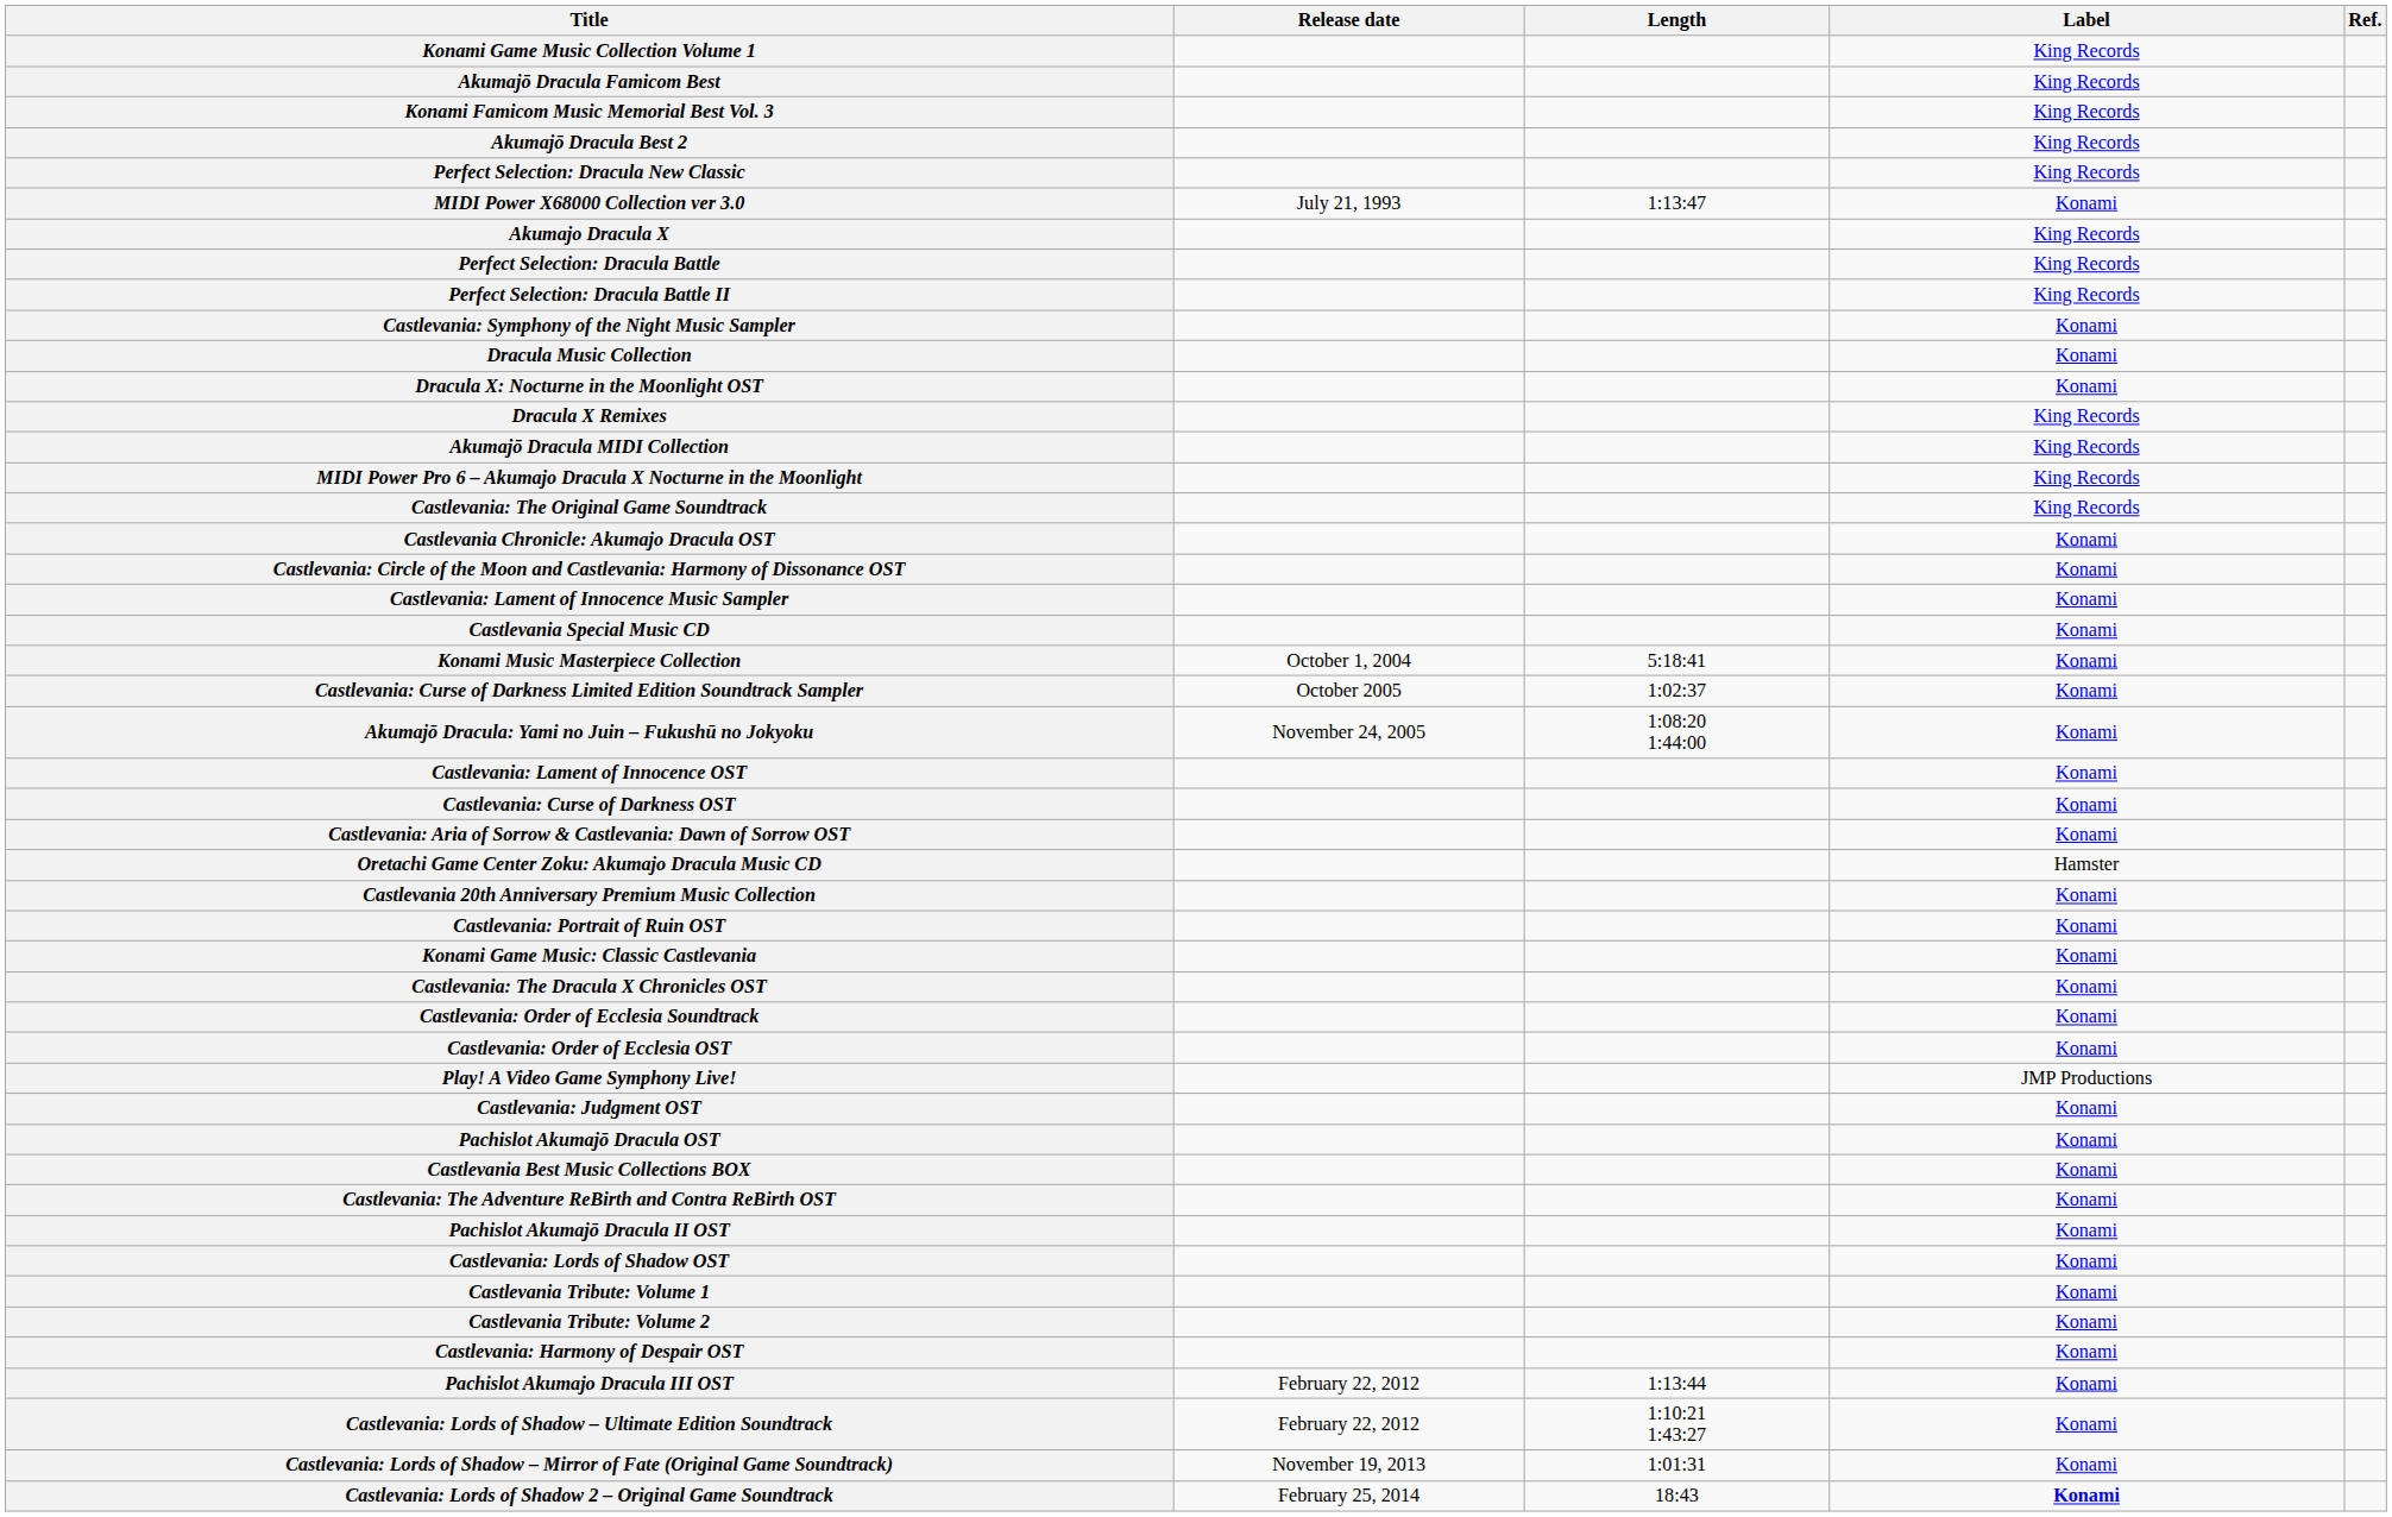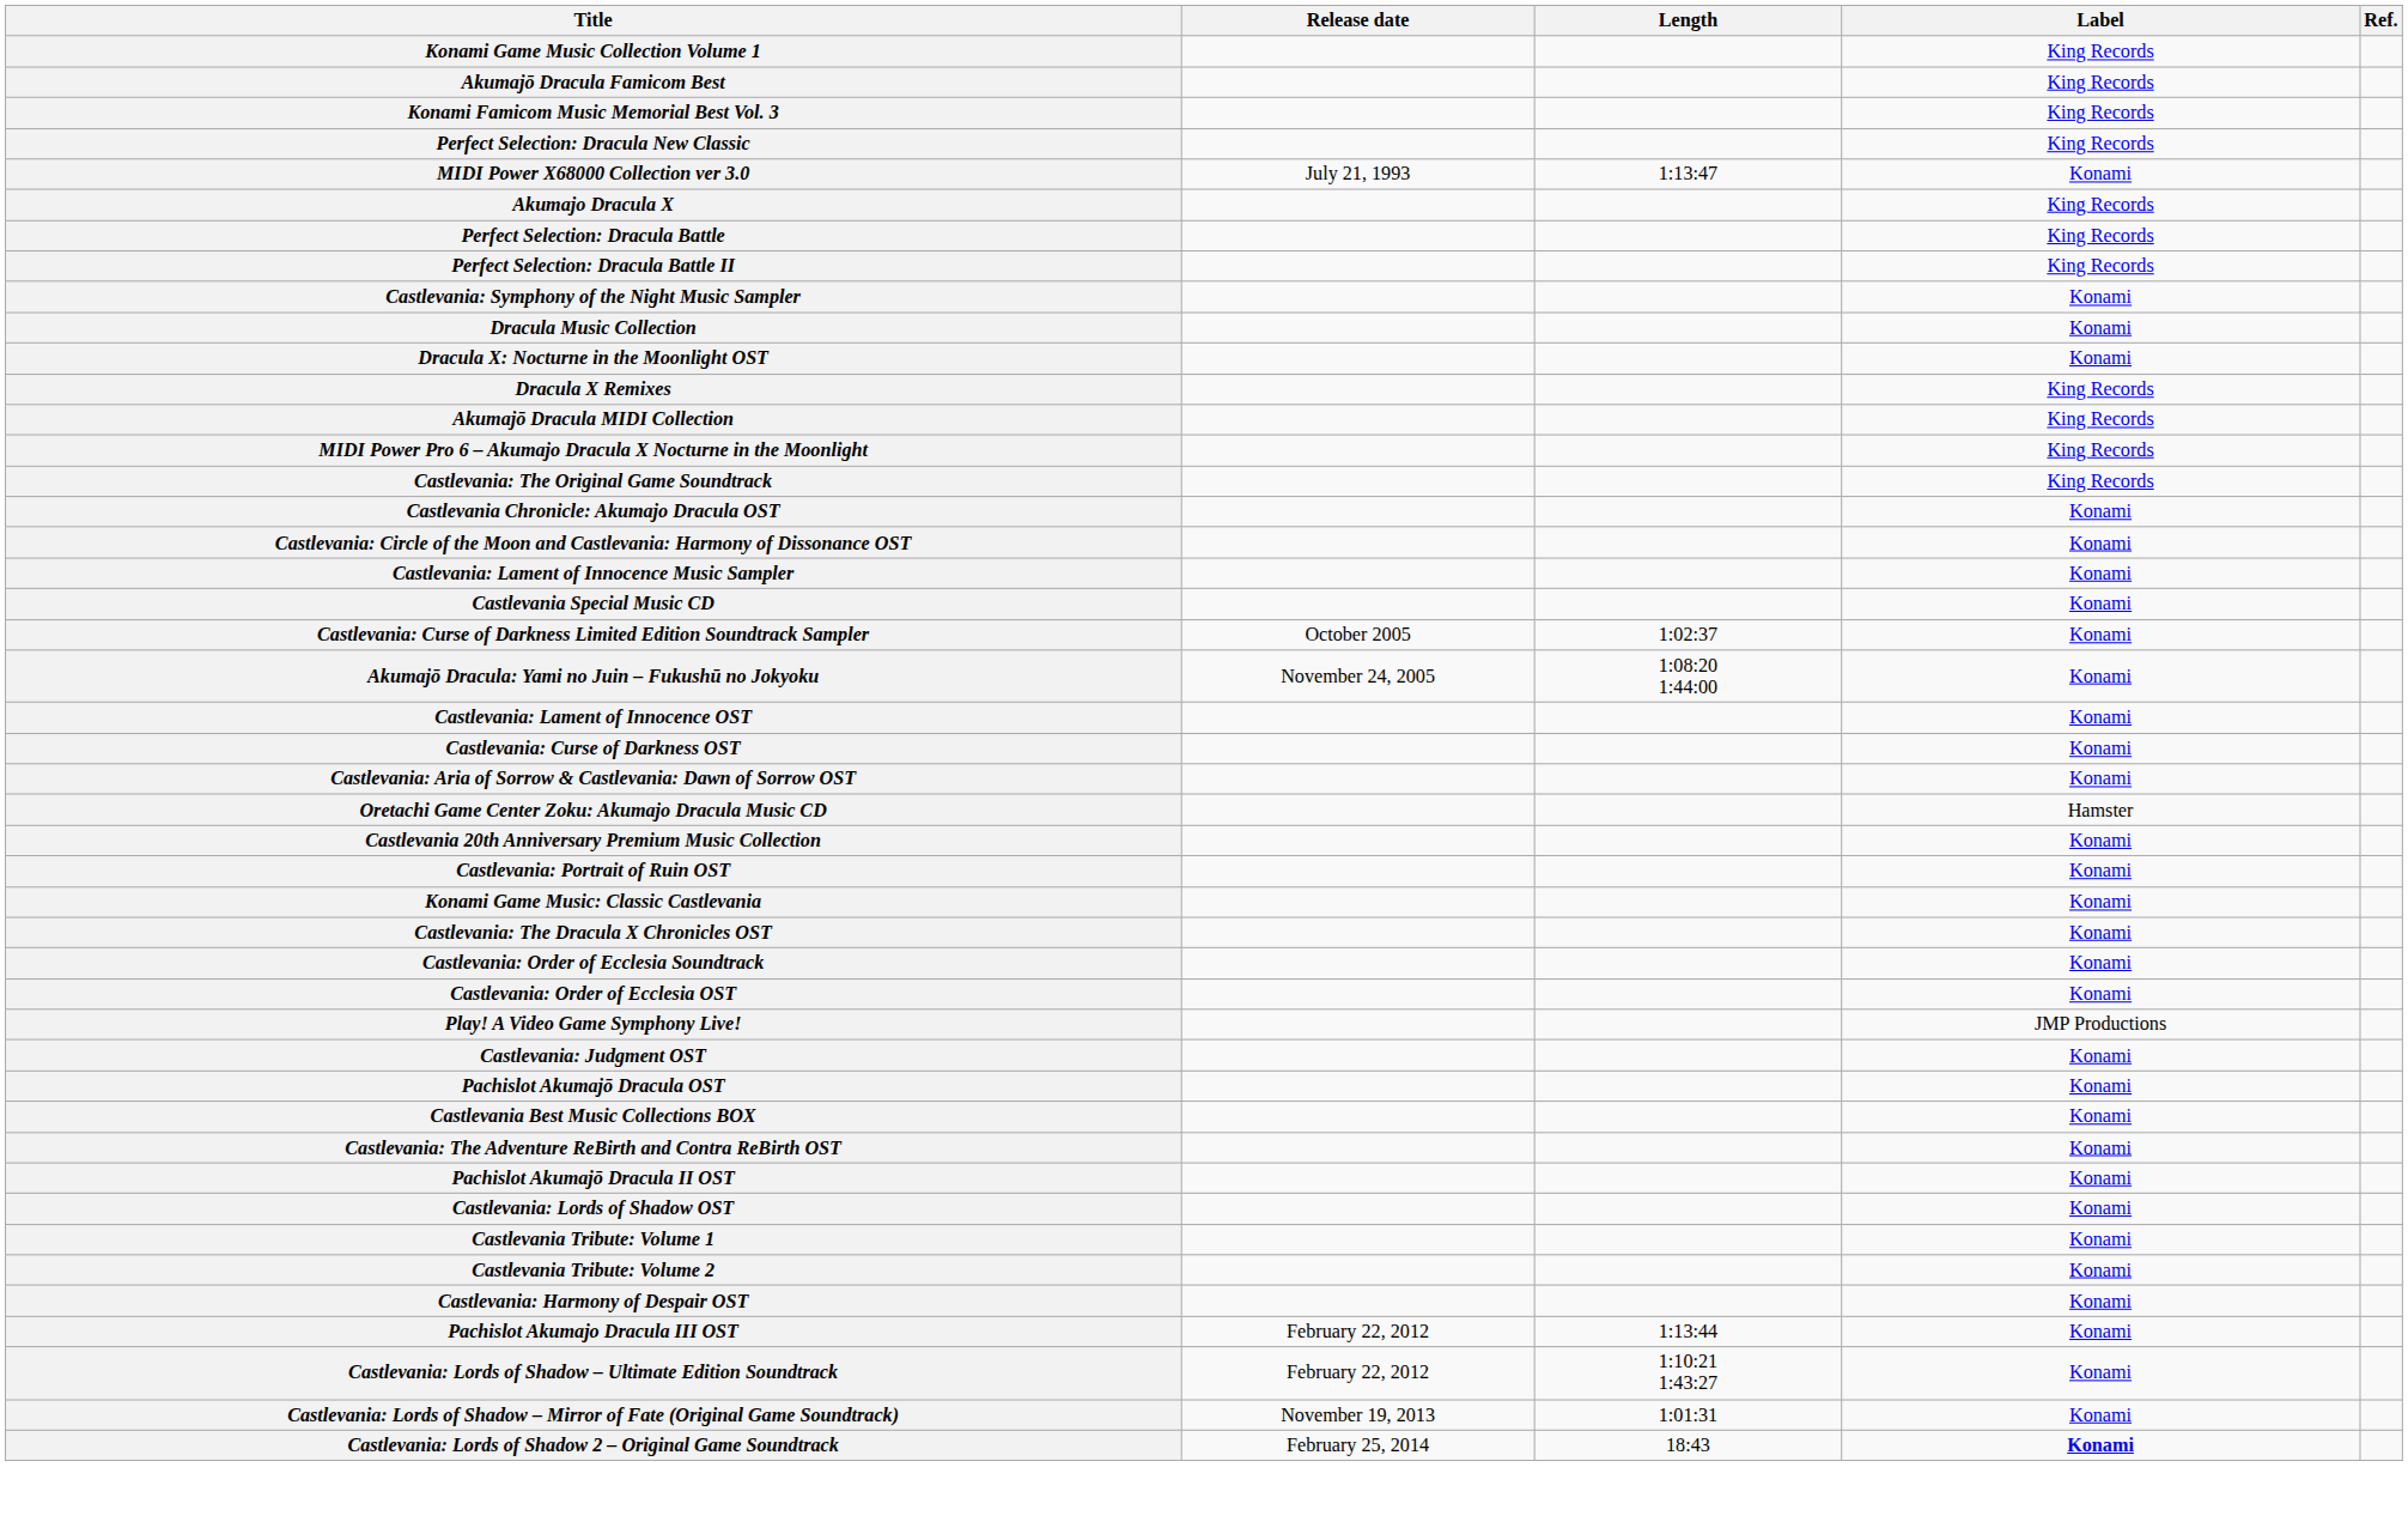 <table class="wikitable sortable plainrowheaders" style="width: 100%;">
 <tr>
 <th style="width:50%;" scope="col">Title</th>
 <th style="width:15%;" scope="col">Release date</th>
 <th style="width:13%;" scope="col" data-sort- type="number">Length</th>
 <th style="width:30%;" scope="col">Label</th>
 <th style="width:2%;" scope="col" class="unsortable">Ref.</th>
 </tr>
 <tr style="text-align: center;">
 <th scope="row" style="text-align:center;"><em>Konami Game Music Collection Volume 1</em></th>
 <td></td>
 <td></td>
 <td><a href='#'>King Records</a></td>
 <td></td>
 </tr>
 <tr style="text-align: center;">
 <th scope="row" style="text-align:center;"><em>Akumajō Dracula Famicom Best</em></th>
 <td></td>
 <td></td>
 <td><a href='#'>King Records</a></td>
 <td></td>
 </tr>
 <tr style="text-align: center;">
 <th scope="row" style="text-align:center;"><em>Konami Famicom Music Memorial Best Vol. 3</em></th>
-<td></td>
-<td></td>
-<td><a href='#'>King Records</a></td>
-<td></td>
-</tr>
-<tr style="text-align: center;">
-<th scope="row" style="text-align:center;"><em>Akumajō Dracula Best 2</em></th>
 <td></td>
 <td></td>
 <td><a href='#'>King Records</a></td>
 <td></td>
 </tr>
 <tr style="text-align: center;">
 <th scope="row" style="text-align:center;"><em>Perfect Selection: Dracula New Classic</em></th>
 <td></td>
 <td></td>
 <td><a href='#'>King Records</a></td>
 <td></td>
 </tr>
 <tr style="text-align: center;">
 <th scope="row" style="text-align:center;"><em>MIDI Power X68000 Collection ver 3.0</em></th>
 <td>July 21, 1993</td>
 <td>1:13:47</td>
 <td><a href='#'>Konami</a></td>
 <td></td>
 </tr>
 <tr style="text-align: center;">
 <th scope="row" style="text-align:center;"><em>Akumajo Dracula X</em></th>
 <td></td>
 <td></td>
 <td><a href='#'>King Records</a></td>
 <td></td>
 </tr>
 <tr style="text-align: center;">
 <th scope="row" style="text-align:center;"><em>Perfect Selection: Dracula Battle</em></th>
 <td></td>
 <td></td>
 <td><a href='#'>King Records</a></td>
 <td></td>
 </tr>
 <tr style="text-align: center;">
 <th scope="row" style="text-align:center;"><em>Perfect Selection: Dracula Battle II</em></th>
 <td></td>
 <td></td>
 <td><a href='#'>King Records</a></td>
 <td></td>
 </tr>
 <tr style="text-align: center;">
 <th scope="row" style="text-align:center;"><em>Castlevania: Symphony of the Night Music Sampler</em></th>
 <td></td>
 <td></td>
 <td><a href='#'>Konami</a></td>
 <td></td>
 </tr>
 <tr style="text-align: center;">
 <th scope="row" style="text-align:center;"><em>Dracula Music Collection</em></th>
 <td></td>
 <td></td>
 <td><a href='#'>Konami</a></td>
 <td></td>
 </tr>
 <tr style="text-align: center;">
 <th scope="row" style="text-align:center;"><em>Dracula X: Nocturne in the Moonlight OST</em></th>
 <td></td>
 <td></td>
 <td><a href='#'>Konami</a></td>
 <td></td>
 </tr>
 <tr style="text-align: center;">
 <th scope="row" style="text-align:center;"><em>Dracula X Remixes</em></th>
 <td></td>
 <td></td>
 <td><a href='#'>King Records</a></td>
 <td></td>
 </tr>
 <tr style="text-align: center;">
 <th scope="row" style="text-align:center;"><em>Akumajō Dracula MIDI Collection</em></th>
 <td></td>
 <td></td>
 <td><a href='#'>King Records</a></td>
 <td></td>
 </tr>
 <tr style="text-align: center;">
 <th scope="row" style="text-align:center;"><em>MIDI Power Pro 6 – Akumajo Dracula X Nocturne in the Moonlight</em></th>
 <td></td>
 <td></td>
 <td><a href='#'>King Records</a></td>
 <td></td>
 </tr>
 <tr style="text-align: center;">
 <th scope="row" style="text-align:center;"><em>Castlevania: The Original Game Soundtrack</em></th>
 <td></td>
 <td></td>
 <td><a href='#'>King Records</a></td>
 <td></td>
 </tr>
 <tr style="text-align: center;">
 <th scope="row" style="text-align:center;"><em>Castlevania Chronicle: Akumajo Dracula OST</em></th>
 <td></td>
 <td></td>
 <td><a href='#'>Konami</a></td>
 <td></td>
 </tr>
 <tr style="text-align: center;">
 <th scope="row" style="text-align:center;"><em>Castlevania: Circle of the Moon and Castlevania: Harmony of Dissonance OST</em></th>
 <td></td>
 <td></td>
 <td><a href='#'>Konami</a></td>
 <td></td>
 </tr>
 <tr style="text-align: center;">
 <th scope="row" style="text-align:center;"><em>Castlevania: Lament of Innocence Music Sampler</em></th>
 <td></td>
 <td></td>
 <td><a href='#'>Konami</a></td>
 <td></td>
 </tr>
 <tr style="text-align: center;">
 <th scope="row" style="text-align:center;"><em>Castlevania Special Music CD</em></th>
 <td></td>
 <td></td>
-<td><a href='#'>Konami</a></td>
-<td></td>
-</tr>
-<tr style="text-align: center;">
-<th scope="row" style="text-align:center;"><em>Konami Music Masterpiece Collection</em></th>
-<td>October 1, 2004</td>
-<td>5:18:41</td>
 <td><a href='#'>Konami</a></td>
 <td></td>
 </tr>
 <tr style="text-align: center;">
 <th scope="row" style="text-align:center;"><em>Castlevania: Curse of Darkness Limited Edition Soundtrack Sampler</em></th>
 <td>October 2005</td>
 <td>1:02:37</td>
 <td><a href='#'>Konami</a></td>
 <td></td>
 </tr>
 <tr style="text-align: center;">
 <th scope="row" style="text-align:center;"><em>Akumajō Dracula: Yami no Juin – Fukushū no Jokyoku</em></th>
 <td>November 24, 2005</td>
 <td>1:08:20<br>1:44:00</td>
 <td><a href='#'>Konami</a></td>
 <td></td>
 </tr>
 <tr style="text-align: center;">
 <th scope="row" style="text-align:center;"><em>Castlevania: Lament of Innocence OST</em></th>
 <td></td>
 <td></td>
 <td><a href='#'>Konami</a></td>
 <td></td>
 </tr>
 <tr style="text-align: center;">
 <th scope="row" style="text-align:center;"><em>Castlevania: Curse of Darkness OST</em></th>
 <td></td>
 <td></td>
 <td><a href='#'>Konami</a></td>
 <td></td>
 </tr>
 <tr style="text-align: center;">
 <th scope="row" style="text-align:center;"><em>Castlevania: Aria of Sorrow & Castlevania: Dawn of Sorrow OST</em></th>
 <td></td>
 <td></td>
 <td><a href='#'>Konami</a></td>
 <td></td>
 </tr>
 <tr style="text-align: center;">
 <th scope="row" style="text-align:center;"><em>Oretachi Game Center Zoku: Akumajo Dracula Music CD</em></th>
 <td></td>
 <td></td>
 <td>Hamster</td>
 <td></td>
 </tr>
 <tr style="text-align: center;">
 <th scope="row" style="text-align:center;"><em>Castlevania 20th Anniversary Premium Music Collection</em></th>
 <td></td>
 <td></td>
 <td><a href='#'>Konami</a></td>
 <td></td>
 </tr>
 <tr style="text-align: center;">
 <th scope="row" style="text-align:center;"><em>Castlevania: Portrait of Ruin OST</em></th>
 <td></td>
 <td></td>
 <td><a href='#'>Konami</a></td>
 <td></td>
 </tr>
 <tr style="text-align: center;">
 <th scope="row" style="text-align:center;"><em>Konami Game Music: Classic Castlevania</em></th>
 <td></td>
 <td></td>
 <td><a href='#'>Konami</a></td>
 <td></td>
 </tr>
 <tr style="text-align: center;">
 <th scope="row" style="text-align:center;"><em>Castlevania: The Dracula X Chronicles OST</em></th>
 <td></td>
 <td></td>
 <td><a href='#'>Konami</a></td>
 <td></td>
 </tr>
 <tr style="text-align: center;">
 <th scope="row" style="text-align:center;"><em>Castlevania: Order of Ecclesia Soundtrack</em></th>
 <td></td>
 <td></td>
 <td><a href='#'>Konami</a></td>
 <td></td>
 </tr>
 <tr style="text-align: center;">
 <th scope="row" style="text-align:center;"><em>Castlevania: Order of Ecclesia OST</em></th>
 <td></td>
 <td></td>
 <td><a href='#'>Konami</a></td>
 <td></td>
 </tr>
 <tr style="text-align: center;">
 <th scope="row" style="text-align:center;"><em>Play! A Video Game Symphony Live!</em></th>
 <td></td>
 <td></td>
 <td>JMP Productions</td>
 <td></td>
 </tr>
 <tr style="text-align: center;">
 <th scope="row" style="text-align:center;"><em>Castlevania: Judgment OST</em></th>
 <td></td>
 <td></td>
 <td><a href='#'>Konami</a></td>
 <td></td>
 </tr>
 <tr style="text-align: center;">
 <th scope="row" style="text-align:center;"><em>Pachislot Akumajō Dracula OST</em></th>
 <td></td>
 <td></td>
 <td><a href='#'>Konami</a></td>
 <td></td>
 </tr>
 <tr style="text-align: center;">
 <th scope="row" style="text-align:center;"><em>Castlevania Best Music Collections BOX</em></th>
 <td></td>
 <td></td>
 <td><a href='#'>Konami</a></td>
 <td></td>
 </tr>
 <tr style="text-align: center;">
 <th scope="row" style="text-align:center;"><em>Castlevania: The Adventure ReBirth and Contra ReBirth OST</em></th>
 <td></td>
 <td></td>
 <td><a href='#'>Konami</a></td>
 <td></td>
 </tr>
 <tr style="text-align: center;">
 <th scope="row" style="text-align:center;"><em>Pachislot Akumajō Dracula II OST</em></th>
 <td></td>
 <td></td>
 <td><a href='#'>Konami</a></td>
 <td></td>
 </tr>
 <tr style="text-align: center;">
 <th scope="row" style="text-align:center;"><em>Castlevania: Lords of Shadow OST</em></th>
 <td></td>
 <td></td>
 <td><a href='#'>Konami</a></td>
 <td></td>
 </tr>
 <tr style="text-align: center;">
 <th scope="row" style="text-align:center;"><em>Castlevania Tribute: Volume 1</em></th>
 <td></td>
 <td></td>
 <td><a href='#'>Konami</a></td>
 <td></td>
 </tr>
 <tr style="text-align: center;">
 <th scope="row" style="text-align:center;"><em>Castlevania Tribute: Volume 2</em></th>
 <td></td>
 <td></td>
 <td><a href='#'>Konami</a></td>
 <td></td>
 </tr>
 <tr style="text-align: center;">
 <th scope="row" style="text-align:center;"><em>Castlevania: Harmony of Despair OST</em></th>
 <td></td>
 <td></td>
 <td><a href='#'>Konami</a></td>
 <td></td>
 </tr>
 <tr style="text-align: center;">
 <th scope="row" style="text-align:center;"><em>Pachislot Akumajo Dracula III OST</em></th>
 <td>February 22, 2012</td>
 <td>1:13:44</td>
 <td><a href='#'>Konami</a></td>
 <td></td>
 </tr>
 <tr style="text-align: center;">
 <th scope="row" style="text-align:center;"><em>Castlevania: Lords of Shadow – Ultimate Edition Soundtrack</em></th>
 <td>February 22, 2012</td>
 <td>1:10:21<br>1:43:27</td>
 <td><a href='#'>Konami</a></td>
 <td></td>
 </tr>
 <tr style="text-align: center;">
 <th scope="row" style="text-align:center;"><em>Castlevania: Lords of Shadow – Mirror of Fate (Original Game Soundtrack)</em></th>
 <td>November 19, 2013</td>
 <td>1:01:31</td>
 <td><a href='#'>Konami</a></td>
 <td></td>
 </tr>
 <tr style="text-align: center;">
 <th scope="row" style="text-align:center;"><em>Castlevania: Lords of Shadow 2 – Original Game Soundtrack</em></th>
 <td>February 25, 2014</td>
 <td>18:43</td>
 <td><strong><a href='#'>Konami</a></strong></td>
 <td></td>
 </tr>
 </table>
